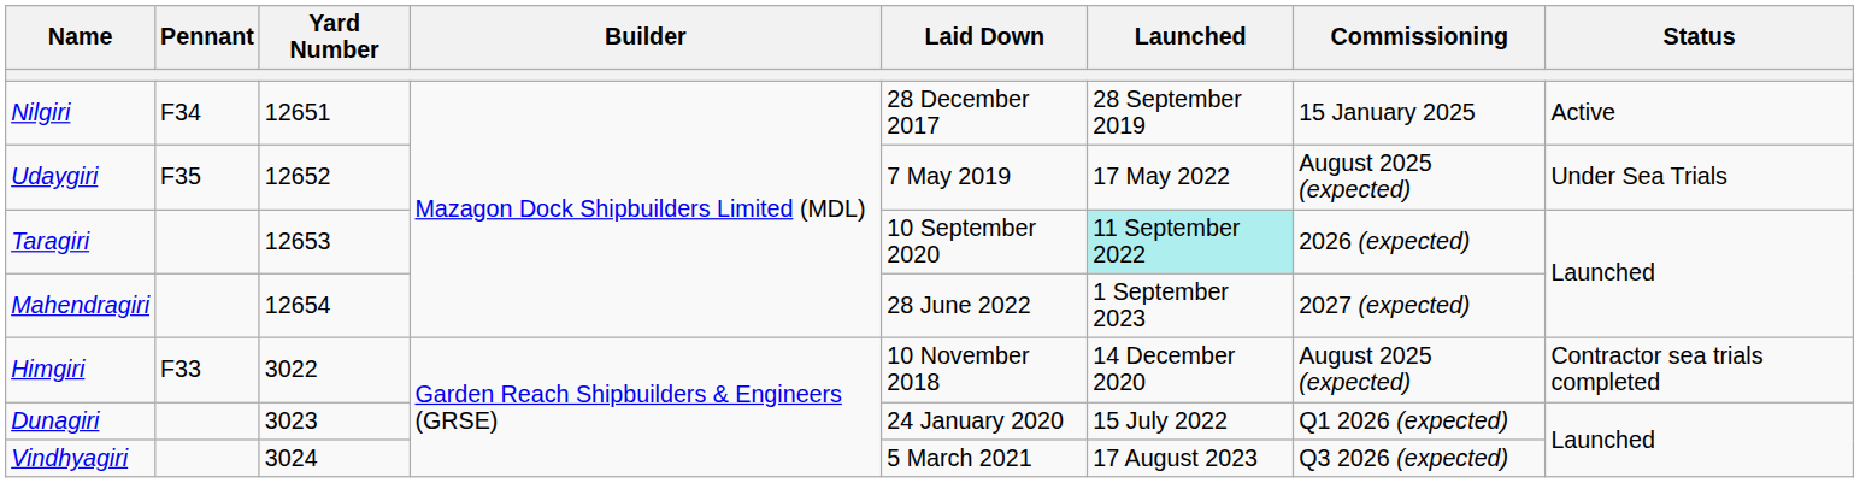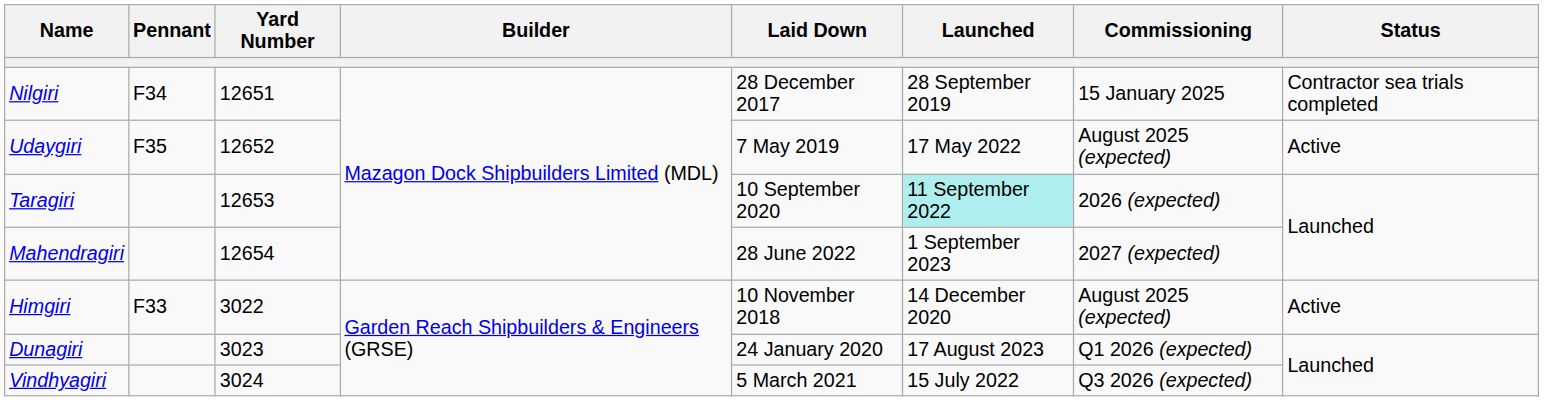 <table class="wikitable">
 <tr>
 <th>Name</th>
 <th>Pennant</th>
 <th>Yard Number</th>
 <th>Builder</th>
 <th>Laid Down</th>
 <th>Launched</th>
 <th>Commissioning</th>
 <th>Status</th>
 </tr>
 <tr>
 <th colspan='8'></th>
 </tr>
 <tr>
 <td><a href='#'><em>Nilgiri</em></a></td>
 <td>F34</td>
 <td>12651</td>
 <td rowspan="4"><a href='#'>Mazagon Dock Shipbuilders Limited</a> (MDL)</td>
 <td>28 December 2017</td>
 <td>28 September 2019</td>
 <td>15 January 2025</td>
-<td>Active</td>
+<td>Contractor sea trials completed</td>
 </tr>
 <tr>
 <td><em><a href='#'>Udaygiri</a></em></td>
 <td>F35</td>
 <td>12652</td>
 <td>7 May 2019</td>
 <td>17 May 2022</td>
 <td>August 2025 <em>(expected)</em></td>
-<td rowspan="1">Under Sea Trials</td>
+<td>Active</td>
 </tr>
 <tr>
 <td><em><a href='#'>Taragiri</a></em></td>
 <td></td>
 <td>12653</td>
 <td>10 September 2020</td>
 <td style="background: paleturquoise;">11 September 2022</td>
 <td>2026 <em>(expected)</em></td>
 <td rowspan="2">Launched</td>
 </tr>
 <tr>
 <td><em><a href='#'>Mahendragiri</a></em></td>
 <td></td>
 <td>12654</td>
 <td>28 June 2022</td>
 <td>1 September 2023</td>
 <td>2027 <em>(expected)</em></td>
 </tr>
 <tr>
 <td><a href='#'><em>Himgiri</em></a></td>
 <td>F33</td>
 <td>3022</td>
 <td rowspan="3"><a href='#'>Garden Reach Shipbuilders & Engineers</a> (GRSE)</td>
 <td>10 November 2018</td>
 <td>14 December 2020</td>
 <td>August 2025 <em>(expected)</em></td>
-<td>Contractor sea trials completed</td>
+<td>Active</td>
 </tr>
 <tr>
 <td><em><a href='#'>Dunagiri</a></em></td>
 <td></td>
 <td>3023</td>
 <td>24 January 2020</td>
-<td>15 July 2022</td>
+<td>17 August 2023</td>
 <td>Q1 2026 <em>(expected)</em></td>
 <td rowspan="2">Launched</td>
 </tr>
 <tr>
 <td><em><a href='#'>Vindhyagiri</a></em></td>
 <td></td>
 <td>3024</td>
 <td>5 March 2021</td>
-<td>17 August 2023</td>
+<td>15 July 2022</td>
 <td>Q3 2026 <em>(expected)</em></td>
 </tr>
 </table>
